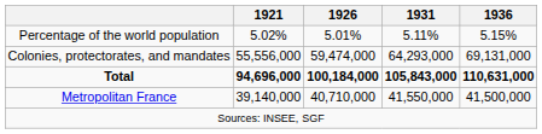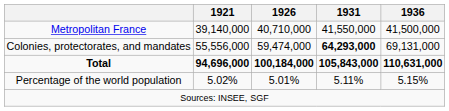 <table class="wikitable" style="margin: 1em auto 1em auto;">
 <tr>
 <th></th>
 <th> 1921 </th>
 <th> 1926 </th>
 <th> 1931 </th>
 <th> 1936 </th>
 </tr>
 <tr>
-<td align=center>Percentage of the world population</td>
-<td align=center>5.02%</td>
-<td align=center>5.01%</td>
-<td align=center>5.11%</td>
-<td align=center>5.15%</td>
+<td align=center><a href='#'>Metropolitan France</a></td>
+<td align=center>39,140,000</td>
+<td align=center>40,710,000</td>
+<td align=center>41,550,000</td>
+<td align=center>41,500,000</td>
 </tr>
 <tr>
 <td align=center>Colonies, protectorates, and mandates</td>
 <td align=center>55,556,000</td>
 <td align=center>59,474,000</td>
-<td align=center>64,293,000</td>
+<td align=center><strong>64,293,000</strong></td>
 <td align=center>69,131,000</td>
 </tr>
 <tr>
 <td align=center><strong>Total</strong></td>
 <td align=center><strong>94,696,000</strong></td>
 <td align=center><strong>100,184,000</strong></td>
 <td align=center><strong>105,843,000</strong></td>
 <td align=center><strong>110,631,000</strong></td>
 </tr>
 <tr>
-<td align=center><a href='#'>Metropolitan France</a></td>
-<td align=center>39,140,000</td>
-<td align=center>40,710,000</td>
-<td align=center>41,550,000</td>
-<td align=center>41,500,000</td>
+<td align=center>Percentage of the world population</td>
+<td align=center>5.02%</td>
+<td align=center>5.01%</td>
+<td align=center>5.11%</td>
+<td align=center>5.15%</td>
 </tr>
 <tr>
 <td colspan=5 align=center><small>Sources: INSEE,</small> <small>SGF</small></td>
 </tr>
 </table>
